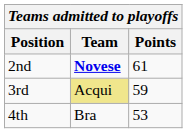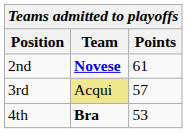 <table class="wikitable">
 <tr>
 <th colspan="3"><em>Teams admitted to playoffs</em></th>
 </tr>
 <tr>
 <th>Position</th>
 <th>Team</th>
 <th>Points</th>
 </tr>
 <tr>
 <td>2nd</td>
 <td><strong><a href='#'>Novese</a></strong></td>
 <td>61</td>
 </tr>
 <tr>
 <td>3rd</td>
 <td style="background: khaki;">Acqui</td>
-<td>59</td>
+<td>57</td>
 </tr>
 <tr>
 <td>4th</td>
-<td>Bra</td>
+<td><strong>Bra</strong></td>
 <td>53</td>
 </tr>
 </table>
